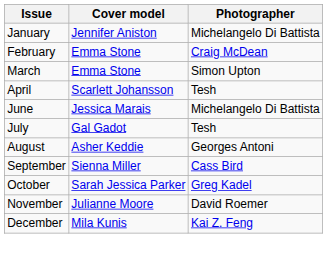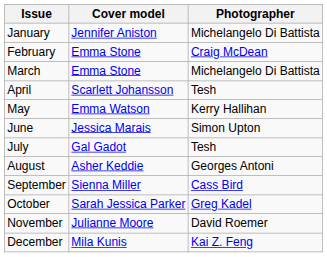 <table class="sortable wikitable">
 <tr>
 <th>Issue</th>
 <th>Cover model</th>
 <th>Photographer</th>
 </tr>
 <tr>
 <td>January</td>
 <td><a href='#'>Jennifer Aniston</a></td>
 <td>Michelangelo Di Battista</td>
 </tr>
 <tr>
 <td>February</td>
 <td><a href='#'>Emma Stone</a></td>
 <td><a href='#'>Craig McDean</a></td>
 </tr>
 <tr>
 <td>March</td>
 <td><a href='#'>Emma Stone</a></td>
-<td>Simon Upton</td>
+<td>Michelangelo Di Battista</td>
 </tr>
 <tr>
 <td>April</td>
 <td><a href='#'>Scarlett Johansson</a></td>
 <td>Tesh</td>
 </tr>
 <tr>
+<td>May</td>
+<td><a href='#'>Emma Watson</a></td>
+<td>Kerry Hallihan</td>
+</tr>
+<tr>
 <td>June</td>
 <td><a href='#'>Jessica Marais</a></td>
-<td>Michelangelo Di Battista</td>
+<td>Simon Upton</td>
 </tr>
 <tr>
 <td>July</td>
 <td><a href='#'>Gal Gadot</a></td>
 <td>Tesh</td>
 </tr>
 <tr>
 <td>August</td>
 <td><a href='#'>Asher Keddie</a></td>
 <td>Georges Antoni</td>
 </tr>
 <tr>
 <td>September</td>
 <td><a href='#'>Sienna Miller</a></td>
 <td><a href='#'>Cass Bird</a></td>
 </tr>
 <tr>
 <td>October</td>
 <td><a href='#'>Sarah Jessica Parker</a></td>
 <td><a href='#'>Greg Kadel</a></td>
 </tr>
 <tr>
 <td>November</td>
 <td><a href='#'>Julianne Moore</a></td>
 <td>David Roemer</td>
 </tr>
 <tr>
 <td>December</td>
 <td><a href='#'>Mila Kunis</a></td>
 <td><a href='#'>Kai Z. Feng</a></td>
 </tr>
 </table>
